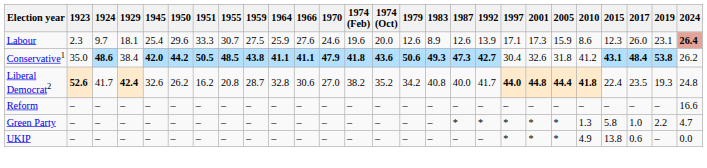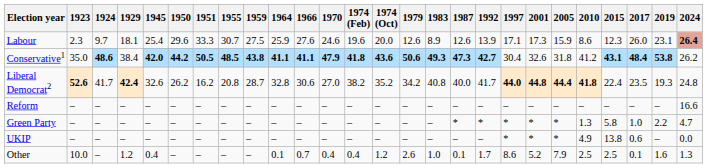 <table class="wikitable">
 <tr>
 <th>Election year</th>
 <th>1923</th>
 <th>1924</th>
 <th>1929</th>
 <th>1945</th>
 <th>1950</th>
 <th>1951</th>
 <th>1955</th>
 <th>1959</th>
 <th>1964</th>
 <th>1966</th>
 <th>1970</th>
 <th>1974<br>(Feb)</th>
 <th>1974<br>(Oct)</th>
 <th>1979</th>
 <th>1983</th>
 <th>1987</th>
 <th>1992</th>
 <th>1997</th>
 <th>2001</th>
 <th>2005</th>
 <th>2010</th>
 <th>2015</th>
 <th>2017</th>
 <th>2019</th>
 <th>2024</th>
 </tr>
 <tr>
 <td><a href='#'>Labour</a></td>
 <td>2.3</td>
 <td>9.7</td>
 <td>18.1</td>
 <td>25.4</td>
 <td>29.6</td>
 <td>33.3</td>
 <td>30.7</td>
 <td>27.5</td>
 <td>25.9</td>
 <td>27.6</td>
 <td>24.6</td>
 <td>19.6</td>
 <td>20.0</td>
 <td>12.6</td>
 <td>8.9</td>
 <td>12.6</td>
 <td>13.9</td>
 <td>17.1</td>
 <td>17.3</td>
 <td>15.9</td>
 <td>8.6</td>
 <td>12.3</td>
 <td>26.0</td>
 <td>23.1</td>
 <td style="background:#e2a499"><strong>26.4</strong></td>
 </tr>
 <tr>
 <td><a href='#'>Conservative</a><sup>1</sup></td>
 <td>35.0</td>
 <td style="background:#B3E0FF"><strong>48.6</strong></td>
 <td>38.4</td>
 <td style="background:#B3E0FF"><strong>42.0</strong></td>
 <td style="background:#B3E0FF"><strong>44.2</strong></td>
 <td style="background:#B3E0FF"><strong>50.5</strong></td>
 <td style="background:#B3E0FF"><strong>48.5</strong></td>
 <td style="background:#B3E0FF"><strong>43.8</strong></td>
 <td style="background:#B3E0FF"><strong>41.1</strong></td>
 <td style="background:#B3E0FF"><strong>41.1</strong></td>
 <td style="background:#B3E0FF"><strong>47.9</strong></td>
 <td style="background:#B3E0FF"><strong>41.8</strong></td>
 <td style="background:#B3E0FF"><strong>43.6</strong></td>
 <td style="background:#B3E0FF"><strong>50.6</strong></td>
 <td style="background:#B3E0FF"><strong>49.3</strong></td>
 <td style="background:#B3E0FF"><strong>47.3</strong></td>
 <td style="background:#B3E0FF"><strong>42.7</strong></td>
 <td>30.4</td>
 <td>32.6</td>
 <td>31.8</td>
 <td>41.2</td>
 <td style="background:#B3E0FF"><strong>43.1</strong></td>
 <td style="background:#B3E0FF"><strong>48.4</strong></td>
 <td style="background:#B3E0FF"><strong>53.8</strong></td>
 <td>26.2</td>
 </tr>
 <tr>
 <td><a href='#'>Liberal Democrat</a><sup>2</sup></td>
 <td style="background:#ffebcc"><strong>52.6</strong></td>
 <td>41.7</td>
 <td style="background:#ffebcc"><strong>42.4</strong></td>
 <td>32.6</td>
 <td>26.2</td>
 <td>16.2</td>
 <td>20.8</td>
 <td>28.7</td>
 <td>32.8</td>
 <td>30.6</td>
 <td>27.0</td>
 <td>38.2</td>
 <td>35.2</td>
 <td>34.2</td>
 <td>40.8</td>
 <td>40.0</td>
 <td>41.7</td>
 <td style="background:#ffebcc"><strong>44.0</strong></td>
 <td style="background:#ffebcc"><strong>44.8</strong></td>
 <td style="background:#ffebcc"><strong>44.4</strong></td>
 <td style="background:#ffebcc"><strong>41.8</strong></td>
 <td>22.4</td>
 <td>23.5</td>
 <td>19.3</td>
 <td>24.8</td>
 </tr>
 <tr>
 <td><a href='#'>Reform</a></td>
 <td>–</td>
 <td>–</td>
 <td>–</td>
 <td>–</td>
 <td>–</td>
 <td>–</td>
 <td>–</td>
 <td>–</td>
 <td>–</td>
 <td>–</td>
 <td>–</td>
 <td>–</td>
 <td>–</td>
 <td>–</td>
 <td>–</td>
 <td>–</td>
 <td>–</td>
 <td>–</td>
 <td>–</td>
 <td>–</td>
 <td>–</td>
 <td>–</td>
 <td>–</td>
 <td>–</td>
 <td>16.6</td>
 </tr>
 <tr>
 <td><a href='#'>Green Party</a></td>
 <td>–</td>
 <td>–</td>
 <td>–</td>
 <td>–</td>
 <td>–</td>
 <td>–</td>
 <td>–</td>
 <td>–</td>
 <td>–</td>
 <td>–</td>
 <td>–</td>
 <td>–</td>
 <td>–</td>
 <td>–</td>
 <td>–</td>
 <td>*</td>
 <td>*</td>
 <td>*</td>
 <td>*</td>
 <td>*</td>
 <td>1.3</td>
 <td>5.8</td>
 <td>1.0</td>
 <td>2.2</td>
 <td>4.7</td>
 </tr>
 <tr>
 <td><a href='#'>UKIP</a></td>
 <td>–</td>
 <td>–</td>
 <td>–</td>
 <td>–</td>
 <td>–</td>
 <td>–</td>
 <td>–</td>
 <td>–</td>
 <td>–</td>
 <td>–</td>
 <td>–</td>
 <td>–</td>
 <td>–</td>
 <td>–</td>
 <td>–</td>
 <td>–</td>
 <td>–</td>
 <td>*</td>
 <td>*</td>
 <td>*</td>
 <td>4.9</td>
 <td>13.8</td>
 <td>0.6</td>
 <td>–</td>
 <td>0.0</td>
 </tr>
+<tr>
+<td>Other</td>
+<td>10.0</td>
+<td>–</td>
+<td>1.2</td>
+<td>0.4</td>
+<td>–</td>
+<td>–</td>
+<td>–</td>
+<td>–</td>
+<td>0.1</td>
+<td>0.7</td>
+<td>0.4</td>
+<td>0.4</td>
+<td>1.2</td>
+<td>2.6</td>
+<td>1.0</td>
+<td>0.1</td>
+<td>1.7</td>
+<td>8.6</td>
+<td>5.2</td>
+<td>7.9</td>
+<td>2.5</td>
+<td>2.5</td>
+<td>0.1</td>
+<td>1.6</td>
+<td>1.3</td>
+</tr>
 </table>
